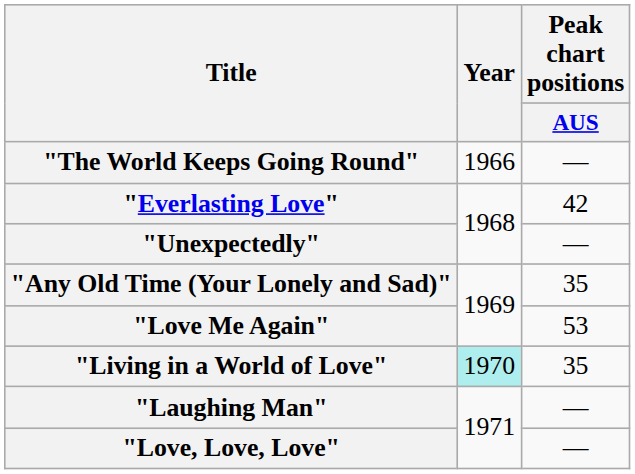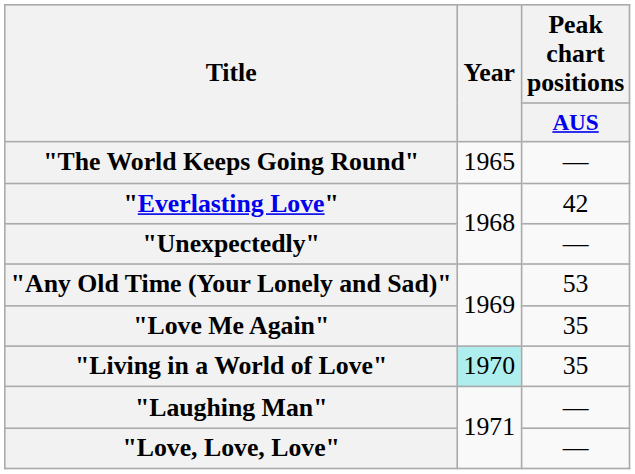 <table class="wikitable plainrowheaders" style="text-align:center">
 <tr>
 <th scope="col" rowspan="2">Title</th>
 <th scope="col" rowspan="2">Year</th>
 <th scope="col" colspan="1">Peak chart positions</th>
 </tr>
 <tr>
 <th scope="col" style="width:3em; font-size:90%"><a href='#'>AUS</a><br></th>
 </tr>
 <tr>
 <th scope="row">"The World Keeps Going Round"</th>
-<td>1966</td>
+<td>1965</td>
 <td>—</td>
 </tr>
 <tr>
 <th scope="row">"<a href='#'>Everlasting Love</a>"</th>
 <td rowspan="2">1968</td>
 <td>42</td>
 </tr>
 <tr>
 <th scope="row">"Unexpectedly"</th>
 <td>—</td>
 </tr>
 <tr>
 <th scope="row">"Any Old Time (Your Lonely and Sad)"</th>
 <td rowspan="2">1969</td>
-<td>35</td>
+<td>53</td>
 </tr>
 <tr>
 <th scope="row">"Love Me Again"</th>
-<td>53</td>
+<td>35</td>
 </tr>
 <tr>
 <th scope="row">"Living in a World of Love"</th>
 <td style="background: paleturquoise;">1970</td>
 <td>35</td>
 </tr>
 <tr>
 <th scope="row">"Laughing Man"</th>
 <td rowspan="2">1971</td>
 <td>—</td>
 </tr>
 <tr>
 <th scope="row">"Love, Love, Love"</th>
 <td>—</td>
 </tr>
 </table>
